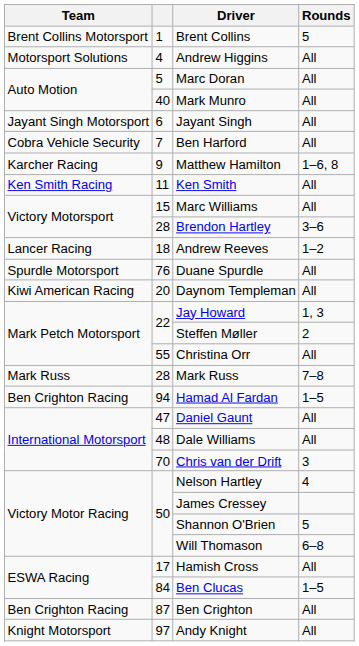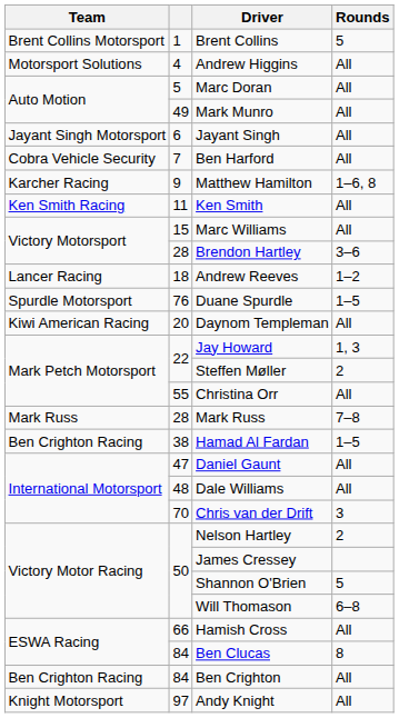 <table class="wikitable" style="font-size: 87%;">
 <tr>
 <th>Team</th>
 <th></th>
 <th>Driver</th>
 <th>Rounds</th>
 </tr>
 <tr>
 <td>Brent Collins Motorsport</td>
 <td>1</td>
 <td> Brent Collins</td>
 <td>5</td>
 </tr>
 <tr>
 <td>Motorsport Solutions</td>
 <td>4</td>
 <td> Andrew Higgins</td>
 <td>All</td>
 </tr>
 <tr>
 <td rowspan=2>Auto Motion</td>
 <td>5</td>
 <td> Marc Doran</td>
 <td>All</td>
 </tr>
 <tr>
-<td>40</td>
+<td>49</td>
 <td> Mark Munro</td>
 <td>All</td>
 </tr>
 <tr>
 <td>Jayant Singh Motorsport</td>
 <td>6</td>
 <td> Jayant Singh</td>
 <td>All</td>
 </tr>
 <tr>
 <td>Cobra Vehicle Security</td>
 <td>7</td>
 <td> Ben Harford</td>
 <td>All</td>
 </tr>
 <tr>
 <td>Karcher Racing</td>
 <td>9</td>
 <td> Matthew Hamilton</td>
 <td>1–6, 8</td>
 </tr>
 <tr>
 <td><a href='#'>Ken Smith Racing</a></td>
 <td>11</td>
 <td> <a href='#'>Ken Smith</a></td>
 <td>All</td>
 </tr>
 <tr>
 <td rowspan=2>Victory Motorsport</td>
 <td>15</td>
 <td> Marc Williams</td>
 <td>All</td>
 </tr>
 <tr>
 <td>28</td>
 <td> <a href='#'>Brendon Hartley</a></td>
 <td>3–6</td>
 </tr>
 <tr>
 <td>Lancer Racing</td>
 <td>18</td>
 <td> Andrew Reeves</td>
 <td>1–2</td>
 </tr>
 <tr>
 <td>Spurdle Motorsport</td>
 <td>76</td>
 <td> Duane Spurdle</td>
-<td>All</td>
+<td>1–5</td>
 </tr>
 <tr>
 <td>Kiwi American Racing</td>
 <td>20</td>
 <td> Daynom Templeman</td>
 <td>All</td>
 </tr>
 <tr>
 <td rowspan=3>Mark Petch Motorsport</td>
 <td rowspan=2>22</td>
 <td> <a href='#'>Jay Howard</a></td>
 <td>1, 3</td>
 </tr>
 <tr>
 <td> Steffen Møller</td>
 <td>2</td>
 </tr>
 <tr>
 <td>55</td>
 <td> Christina Orr</td>
 <td>All</td>
 </tr>
 <tr>
 <td>Mark Russ</td>
 <td>28</td>
 <td> Mark Russ</td>
 <td>7–8</td>
 </tr>
 <tr>
 <td>Ben Crighton Racing</td>
-<td>94</td>
+<td>38</td>
 <td> <a href='#'>Hamad Al Fardan</a></td>
 <td>1–5</td>
 </tr>
 <tr>
 <td rowspan=3><a href='#'>International Motorsport</a></td>
 <td>47</td>
 <td> <a href='#'>Daniel Gaunt</a></td>
 <td>All</td>
 </tr>
 <tr>
 <td>48</td>
 <td> Dale Williams</td>
 <td>All</td>
 </tr>
 <tr>
 <td>70</td>
 <td> <a href='#'>Chris van der Drift</a></td>
 <td>3</td>
 </tr>
 <tr>
 <td rowspan=4>Victory Motor Racing</td>
 <td rowspan=4>50</td>
 <td> Nelson Hartley</td>
-<td>4</td>
+<td>2</td>
 </tr>
 <tr>
 <td> James Cressey</td>
 <td></td>
 </tr>
 <tr>
 <td> Shannon O'Brien</td>
 <td>5</td>
 </tr>
 <tr>
 <td> Will Thomason</td>
 <td>6–8</td>
 </tr>
 <tr>
 <td rowspan=2>ESWA Racing</td>
-<td>17</td>
+<td>66</td>
 <td> Hamish Cross</td>
 <td>All</td>
 </tr>
 <tr>
 <td>84</td>
 <td> <a href='#'>Ben Clucas</a></td>
-<td>1–5</td>
+<td>8</td>
 </tr>
 <tr>
 <td>Ben Crighton Racing</td>
-<td>87</td>
+<td>84</td>
 <td> Ben Crighton</td>
 <td>All</td>
 </tr>
 <tr>
 <td>Knight Motorsport</td>
 <td>97</td>
 <td> Andy Knight</td>
 <td>All</td>
 </tr>
 </table>
